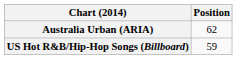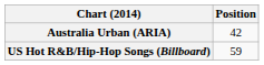 <table class="wikitable plainrowheaders">
 <tr>
 <th>Chart (2014)</th>
 <th>Position</th>
 </tr>
 <tr>
 <th scope="row">Australia Urban (ARIA)</th>
-<td align=center>62</td>
+<td align=center>42</td>
 </tr>
 <tr>
 <th scope="row">US Hot R&B/Hip-Hop Songs (<em>Billboard</em>)</th>
 <td align=center>59</td>
 </tr>
 </table>
